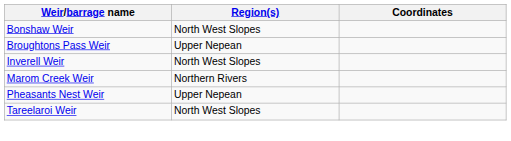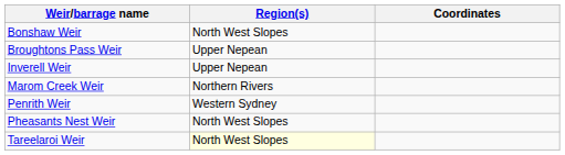 <table class="wikitable">
 <tr>
 <th><a href='#'>Weir</a>/<a href='#'>barrage</a> name</th>
 <th><a href='#'>Region(s)</a></th>
 <th>Coordinates</th>
 </tr>
 <tr>
 <td scope="col" style="width:250px;"><a href='#'>Bonshaw Weir</a></td>
 <td scope="col" style="width:250px;">North West Slopes</td>
 <td scope="col" style="width:250px;"></td>
 </tr>
 <tr>
 <td><a href='#'>Broughtons Pass Weir</a></td>
 <td>Upper Nepean</td>
 <td></td>
 </tr>
 <tr>
 <td><a href='#'>Inverell Weir</a></td>
-<td>North West Slopes</td>
+<td>Upper Nepean</td>
 <td></td>
 </tr>
 <tr>
 <td><a href='#'>Marom Creek Weir</a></td>
 <td>Northern Rivers</td>
 <td></td>
 </tr>
 <tr>
+<td><a href='#'>Penrith Weir</a></td>
+<td>Western Sydney</td>
+<td></td>
+</tr>
+<tr>
 <td><a href='#'>Pheasants Nest Weir</a></td>
-<td>Upper Nepean</td>
+<td>North West Slopes</td>
 <td></td>
 </tr>
 <tr>
 <td><a href='#'>Tareelaroi Weir</a></td>
-<td>North West Slopes</td>
+<td style="background: lightyellow;">North West Slopes</td>
 <td></td>
 </tr>
 </table>
